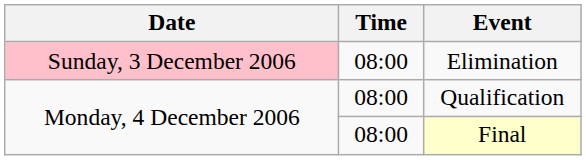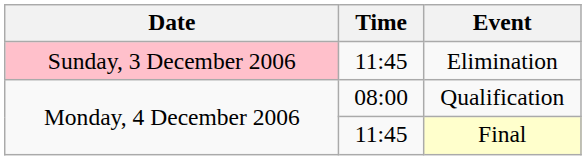 <table class = "wikitable" style="text-align:center;">
 <tr>
 <th width=220>Date</th>
 <th width=50>Time</th>
 <th width=100>Event</th>
 </tr>
 <tr>
 <td style="background: pink;">Sunday, 3 December 2006</td>
-<td>08:00</td>
+<td>11:45</td>
 <td>Elimination</td>
 </tr>
 <tr>
 <td rowspan=2>Monday, 4 December 2006</td>
 <td>08:00</td>
 <td>Qualification</td>
 </tr>
 <tr>
-<td>08:00</td>
+<td>11:45</td>
 <td bgcolor=ffffcc>Final</td>
 </tr>
 </table>
